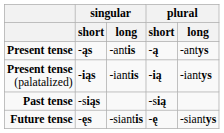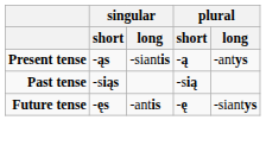 <table class="wikitable">
 <tr>
 <th> </th>
 <th colspan=2>singular</th>
 <th colspan=2>plural</th>
 </tr>
 <tr>
 <th> </th>
 <th>short</th>
 <th>long</th>
 <th>short</th>
 <th>long</th>
 </tr>
 <tr>
 <td align="right"><strong>Present tense</strong></td>
 <td>-<strong>ąs</strong></td>
-<td>-ant<strong>is</strong></td>
+<td>-siant<strong>is</strong></td>
 <td>-<strong>ą</strong></td>
 <td>-ant<strong>ys</strong></td>
-</tr>
-<tr>
-<td align="right"><strong>Present tense</strong><br>(palatalized)</td>
-<td>-<strong>iąs</strong></td>
-<td>-iant<strong>is</strong></td>
-<td>-<strong>ią</strong></td>
-<td>-iant<strong>ys</strong></td>
 </tr>
 <tr>
 <td align="right"><strong>Past tense</strong></td>
 <td>-s<strong>iąs</strong></td>
 <td></td>
 <td>-s<strong>ią</strong></td>
 <td></td>
 </tr>
 <tr>
 <td align="right"><strong>Future tense</strong></td>
 <td>-<strong>ęs</strong></td>
-<td>-siant<strong>is</strong></td>
+<td>-ant<strong>is</strong></td>
 <td>-<strong>ę</strong></td>
 <td>-siant<strong>ys</strong></td>
 </tr>
 </table>
